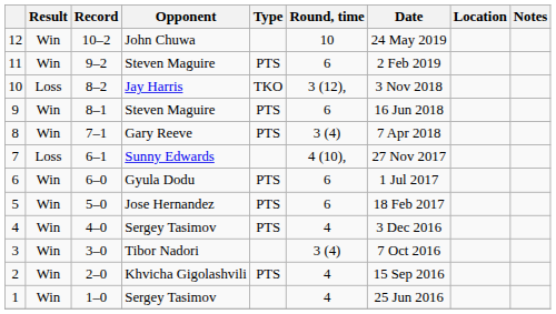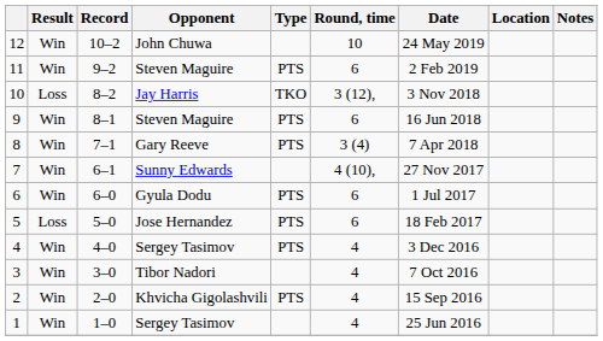 <table class="wikitable" style="text-align:center; font-size:95%">
 <tr>
 <th></th>
 <th>Result</th>
 <th>Record</th>
 <th>Opponent</th>
 <th>Type</th>
 <th>Round, time</th>
 <th>Date</th>
 <th>Location</th>
 <th>Notes</th>
 </tr>
 <tr>
 <td>12</td>
 <td>Win</td>
 <td>10–2</td>
 <td align=left> John Chuwa</td>
 <td></td>
 <td>10</td>
 <td>24 May 2019</td>
 <td align=left></td>
 <td align=left></td>
 </tr>
 <tr>
 <td>11</td>
 <td>Win</td>
 <td>9–2</td>
 <td align=left> Steven Maguire</td>
 <td>PTS</td>
 <td>6</td>
 <td>2 Feb 2019</td>
 <td align=left></td>
 <td></td>
 </tr>
 <tr>
 <td>10</td>
 <td>Loss</td>
 <td>8–2</td>
 <td align=left> <a href='#'>Jay Harris</a></td>
 <td>TKO</td>
 <td>3 (12), </td>
 <td>3 Nov 2018</td>
 <td align=left></td>
 <td align=left></td>
 </tr>
 <tr>
 <td>9</td>
 <td>Win</td>
 <td>8–1</td>
 <td align=left> Steven Maguire</td>
 <td>PTS</td>
 <td>6</td>
 <td>16 Jun 2018</td>
 <td align=left></td>
 <td></td>
 </tr>
 <tr>
 <td>8</td>
 <td>Win</td>
 <td>7–1</td>
 <td align=left> Gary Reeve</td>
 <td>PTS</td>
 <td>3 (4)</td>
 <td>7 Apr 2018</td>
 <td align=left></td>
 <td></td>
 </tr>
 <tr>
 <td>7</td>
-<td>Loss</td>
+<td>Win</td>
 <td>6–1</td>
 <td align=left> <a href='#'>Sunny Edwards</a></td>
 <td></td>
 <td>4 (10), </td>
 <td>27 Nov 2017</td>
 <td align=left></td>
 <td align=left></td>
 </tr>
 <tr>
 <td>6</td>
 <td>Win</td>
 <td>6–0</td>
 <td align=left> Gyula Dodu</td>
 <td>PTS</td>
 <td>6</td>
 <td>1 Jul 2017</td>
 <td align=left></td>
 <td></td>
 </tr>
 <tr>
 <td>5</td>
-<td>Win</td>
+<td>Loss</td>
 <td>5–0</td>
 <td align=left> Jose Hernandez</td>
 <td>PTS</td>
 <td>6</td>
 <td>18 Feb 2017</td>
 <td align=left></td>
 <td></td>
 </tr>
 <tr>
 <td>4</td>
 <td>Win</td>
 <td>4–0</td>
 <td align=left> Sergey Tasimov</td>
 <td>PTS</td>
 <td>4</td>
 <td>3 Dec 2016</td>
 <td align=left></td>
 <td></td>
 </tr>
 <tr>
 <td>3</td>
 <td>Win</td>
 <td>3–0</td>
 <td align=left> Tibor Nadori</td>
 <td></td>
-<td>3 (4)</td>
+<td>4</td>
 <td>7 Oct 2016</td>
 <td align=left></td>
 <td></td>
 </tr>
 <tr>
 <td>2</td>
 <td>Win</td>
 <td>2–0</td>
 <td align=left> Khvicha Gigolashvili</td>
 <td>PTS</td>
 <td>4</td>
 <td>15 Sep 2016</td>
 <td align=left></td>
 <td></td>
 </tr>
 <tr>
 <td>1</td>
 <td>Win</td>
 <td>1–0</td>
 <td align=left> Sergey Tasimov</td>
 <td></td>
 <td>4</td>
 <td>25 Jun 2016</td>
 <td align=left></td>
 <td></td>
 </tr>
 <tr>
 </tr>
 </table>
